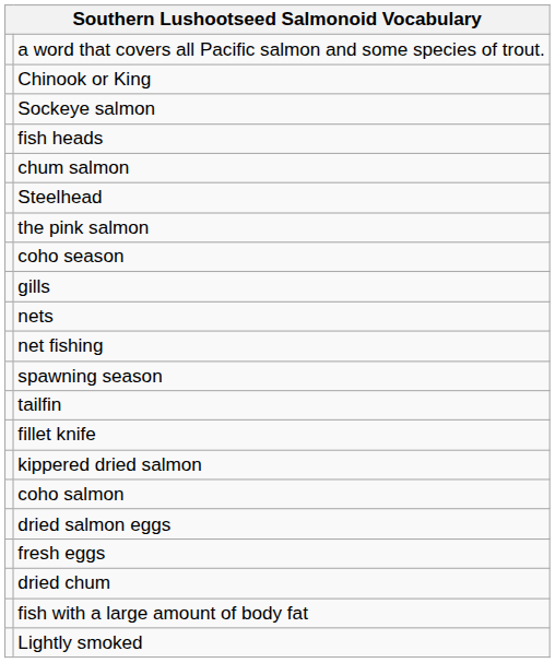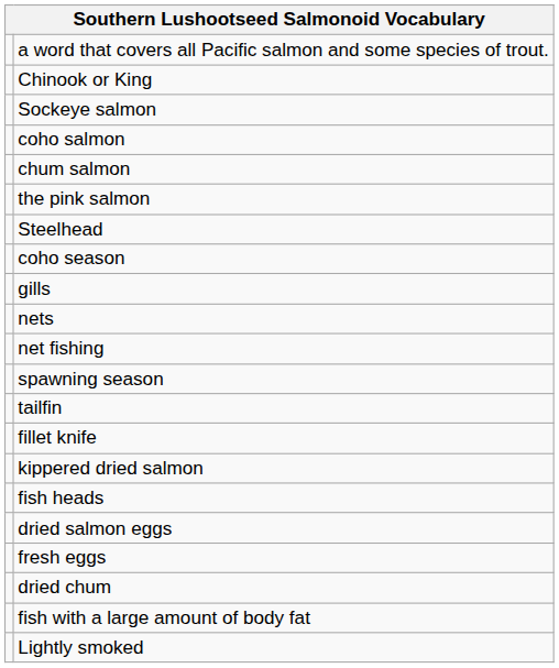 <table class="wikitable mw-collapsible mw-collapsed">
 <tr>
 <th colspan="2">Southern Lushootseed Salmonoid Vocabulary</th>
 </tr>
 <tr>
 <td></td>
 <td>a word that covers all Pacific salmon and some species of trout.</td>
 </tr>
 <tr>
 <td></td>
 <td>Chinook or King</td>
 </tr>
 <tr>
 <td></td>
 <td>Sockeye salmon</td>
 </tr>
 <tr>
 <td></td>
-<td>fish heads</td>
+<td>coho salmon</td>
 </tr>
 <tr>
 <td></td>
 <td>chum salmon</td>
 </tr>
 <tr>
 <td></td>
-<td>Steelhead</td>
+<td>the pink salmon</td>
 </tr>
 <tr>
 <td></td>
-<td>the pink salmon</td>
+<td>Steelhead</td>
 </tr>
 <tr>
 <td></td>
 <td>coho season</td>
 </tr>
 <tr>
 <td></td>
 <td>gills</td>
 </tr>
 <tr>
 <td></td>
 <td>nets</td>
 </tr>
 <tr>
 <td></td>
 <td>net fishing</td>
 </tr>
 <tr>
 <td></td>
 <td>spawning season</td>
 </tr>
 <tr>
 <td></td>
 <td>tailfin</td>
 </tr>
 <tr>
 <td></td>
 <td>fillet knife</td>
 </tr>
 <tr>
 <td></td>
 <td>kippered dried salmon</td>
 </tr>
 <tr>
 <td></td>
-<td>coho salmon</td>
+<td>fish heads</td>
 </tr>
 <tr>
 <td></td>
 <td>dried salmon eggs</td>
 </tr>
 <tr>
 <td></td>
 <td>fresh eggs</td>
 </tr>
 <tr>
 <td></td>
 <td>dried chum</td>
 </tr>
 <tr>
 <td></td>
 <td>fish with a large amount of body fat</td>
 </tr>
 <tr>
 <td></td>
 <td>Lightly smoked</td>
 </tr>
 </table>
